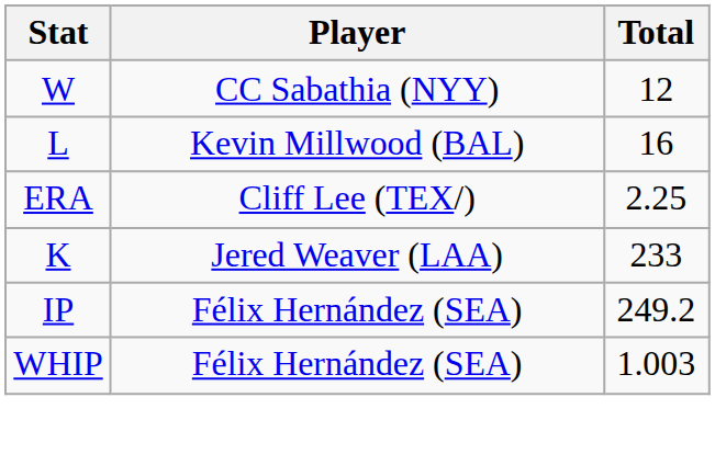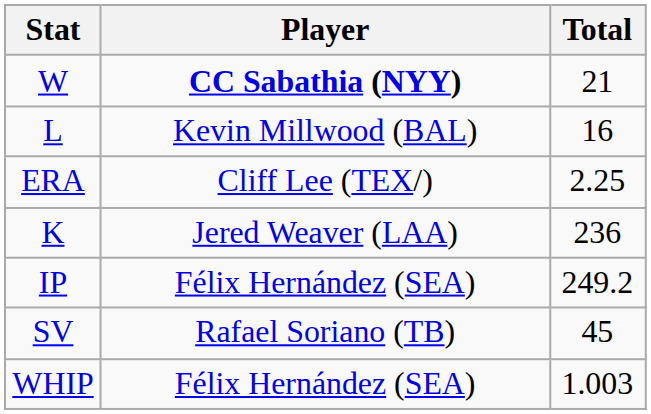 <table class="wikitable" style="text-align:center;">
 <tr>
 <th style="width:15%">Stat</th>
 <th>Player</th>
 <th style="width:15%">Total</th>
 </tr>
 <tr>
 <td><a href='#'>W</a></td>
-<td><a href='#'>CC Sabathia</a> (<a href='#'>NYY</a>)</td>
-<td>12</td>
+<td><strong><a href='#'>CC Sabathia</a> (<a href='#'>NYY</a>)</strong></td>
+<td>21</td>
 </tr>
 <tr>
 <td><a href='#'>L</a></td>
 <td><a href='#'>Kevin Millwood</a> (<a href='#'>BAL</a>)</td>
 <td>16</td>
 </tr>
 <tr>
 <td><a href='#'>ERA</a></td>
 <td><a href='#'>Cliff Lee</a> (<a href='#'>TEX</a>/)</td>
 <td>2.25</td>
 </tr>
 <tr>
 <td><a href='#'>K</a></td>
 <td><a href='#'>Jered Weaver</a> (<a href='#'>LAA</a>)</td>
-<td>233</td>
+<td>236</td>
 </tr>
 <tr>
 <td><a href='#'>IP</a></td>
 <td><a href='#'>Félix Hernández</a> (<a href='#'>SEA</a>)</td>
 <td>249.2</td>
 </tr>
 <tr>
+<td><a href='#'>SV</a></td>
+<td><a href='#'>Rafael Soriano</a> (<a href='#'>TB</a>)</td>
+<td>45</td>
+</tr>
+<tr>
 <td><a href='#'>WHIP</a></td>
 <td><a href='#'>Félix Hernández</a> (<a href='#'>SEA</a>)</td>
 <td>1.003</td>
 </tr>
 </table>
